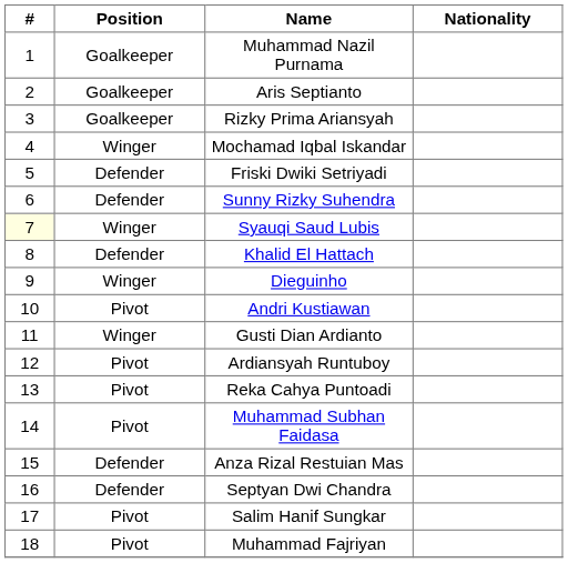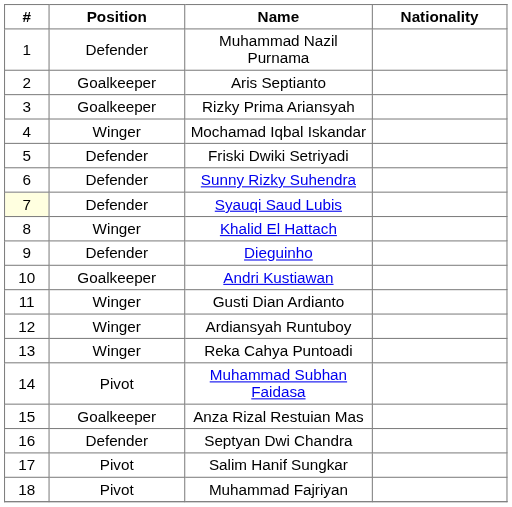 <table border="1" style="border-collapse:collapse; font-size:90%;" cellpadding="3" cellspacing="0" width="30%">
 <tr>
 <th width="2%">#</th>
 <th width="5%">Position</th>
 <th width="10%">Name</th>
 <th width="5%">Nationality</th>
 </tr>
 <tr align="center">
 <td>1</td>
-<td>Goalkeeper</td>
+<td>Defender</td>
 <td>Muhammad Nazil Purnama</td>
 <td></td>
 </tr>
 <tr align="center">
 <td>2</td>
 <td>Goalkeeper</td>
 <td>Aris Septianto</td>
 <td></td>
 </tr>
 <tr align="center">
 <td>3</td>
 <td>Goalkeeper</td>
 <td>Rizky Prima Ariansyah</td>
 <td></td>
 </tr>
 <tr align="center">
 <td>4</td>
 <td>Winger</td>
 <td>Mochamad Iqbal Iskandar</td>
 <td></td>
 </tr>
 <tr align="center">
 <td>5</td>
 <td>Defender</td>
 <td>Friski Dwiki Setriyadi</td>
 <td></td>
 </tr>
 <tr align="center">
 <td>6</td>
 <td>Defender</td>
 <td><a href='#'>Sunny Rizky Suhendra</a></td>
 <td></td>
 </tr>
 <tr align="center">
 <td style="background: lightyellow;">7</td>
-<td>Winger</td>
+<td>Defender</td>
 <td><a href='#'>Syauqi Saud Lubis</a></td>
 <td></td>
 </tr>
 <tr align="center">
 <td>8</td>
-<td>Defender</td>
+<td>Winger</td>
 <td><a href='#'>Khalid El Hattach</a></td>
 <td></td>
 </tr>
 <tr align="center">
 <td>9</td>
-<td>Winger</td>
+<td>Defender</td>
 <td><a href='#'>Dieguinho</a></td>
 <td></td>
 </tr>
 <tr align="center">
 <td>10</td>
-<td>Pivot</td>
+<td>Goalkeeper</td>
 <td><a href='#'>Andri Kustiawan</a></td>
 <td></td>
 </tr>
 <tr align="center">
 <td>11</td>
 <td>Winger</td>
 <td>Gusti Dian Ardianto</td>
 <td></td>
 </tr>
 <tr align="center">
 <td>12</td>
-<td>Pivot</td>
+<td>Winger</td>
 <td>Ardiansyah Runtuboy</td>
 <td></td>
 </tr>
 <tr align="center">
 <td>13</td>
-<td>Pivot</td>
+<td>Winger</td>
 <td>Reka Cahya Puntoadi</td>
 <td></td>
 </tr>
 <tr align="center">
 <td>14</td>
 <td>Pivot</td>
 <td><a href='#'>Muhammad Subhan Faidasa</a></td>
 <td></td>
 </tr>
 <tr align="center">
 <td>15</td>
-<td>Defender</td>
+<td>Goalkeeper</td>
 <td>Anza Rizal Restuian Mas</td>
 <td></td>
 </tr>
 <tr align="center">
 <td>16</td>
 <td>Defender</td>
 <td>Septyan Dwi Chandra</td>
 <td></td>
 </tr>
 <tr align="center">
 <td>17</td>
 <td>Pivot</td>
 <td>Salim Hanif Sungkar</td>
 <td></td>
 </tr>
 <tr align="center">
 <td>18</td>
 <td>Pivot</td>
 <td>Muhammad Fajriyan</td>
 <td></td>
 </tr>
 <tr align="center">
 </tr>
 </table>
